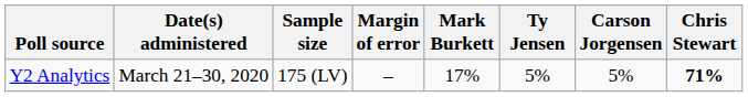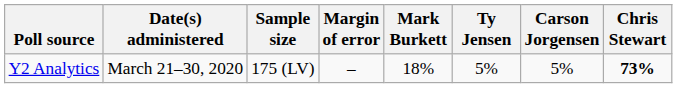 <table class="wikitable" style="font-size:90%;text-align:center;">
 <tr valign=bottom>
 <th>Poll source</th>
 <th>Date(s)<br>administered</th>
 <th>Sample<br>size</th>
 <th>Margin<br>of error</th>
 <th style="width:50px;">Mark<br>Burkett</th>
 <th style="width:50px;">Ty<br>Jensen</th>
 <th style="width:50px;">Carson<br>Jorgensen</th>
 <th style="width:50px;">Chris<br>Stewart</th>
 </tr>
 <tr>
 <td style="text-align:left;"><a href='#'>Y2 Analytics</a></td>
 <td>March 21–30, 2020</td>
 <td>175 (LV)</td>
 <td>–</td>
-<td>17%</td>
+<td>18%</td>
 <td>5%</td>
 <td>5%</td>
-<td><strong>71%</strong></td>
+<td><strong>73%</strong></td>
 </tr>
 </table>
